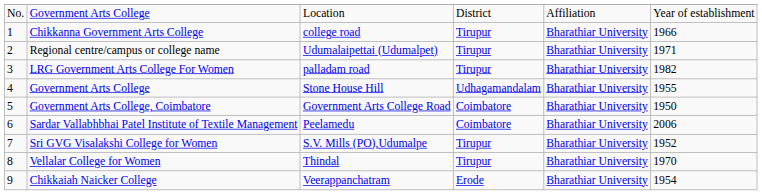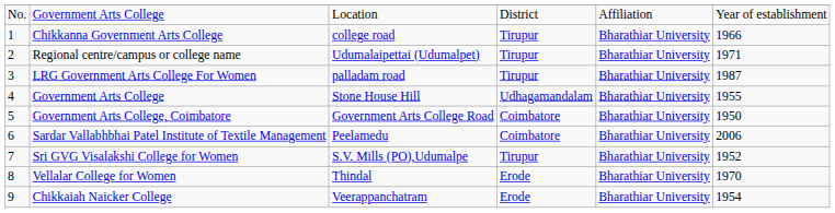 <table class="wikitable sortable">
 <tr>
 </tr>
 <tr>
 <td>No.</td>
 <td><a href='#'>Government Arts College</a></td>
 <td>Location</td>
 <td>District</td>
 <td>Affiliation</td>
 <td>Year of establishment</td>
 </tr>
 <tr>
 <td>1</td>
 <td><a href='#'>Chikkanna Government Arts College</a></td>
 <td><a href='#'>college road</a></td>
 <td><a href='#'>Tirupur</a></td>
 <td><a href='#'>Bharathiar University</a></td>
 <td>1966</td>
 </tr>
 <tr>
 <td>2</td>
 <td>Regional centre/campus or college name</td>
 <td><a href='#'>Udumalaipettai (Udumalpet)</a></td>
 <td><a href='#'>Tirupur</a></td>
 <td><a href='#'>Bharathiar University</a></td>
 <td>1971</td>
 </tr>
 <tr>
 <td>3</td>
 <td><a href='#'>LRG Government Arts College For Women</a></td>
 <td><a href='#'>palladam road</a></td>
 <td><a href='#'>Tirupur</a></td>
 <td><a href='#'>Bharathiar University</a></td>
-<td>1982</td>
+<td>1987</td>
 </tr>
 <tr>
 <td>4</td>
 <td><a href='#'>Government Arts College</a></td>
 <td><a href='#'>Stone House Hill</a></td>
 <td><a href='#'>Udhagamandalam</a></td>
 <td><a href='#'>Bharathiar University</a></td>
 <td>1955</td>
 </tr>
 <tr>
 <td>5</td>
 <td><a href='#'>Government Arts College, Coimbatore</a></td>
 <td><a href='#'>Government Arts College Road</a></td>
 <td><a href='#'>Coimbatore</a></td>
 <td><a href='#'>Bharathiar University</a></td>
 <td>1950</td>
 </tr>
 <tr>
 <td>6</td>
 <td><a href='#'>Sardar Vallabhbhai Patel Institute of Textile Management</a></td>
 <td><a href='#'>Peelamedu</a></td>
 <td><a href='#'>Coimbatore</a></td>
 <td><a href='#'>Bharathiar University</a></td>
 <td>2006</td>
 </tr>
 <tr>
 <td>7</td>
 <td><a href='#'>Sri GVG Visalakshi College for Women</a></td>
 <td><a href='#'>S.V. Mills (PO),Udumalpe</a></td>
 <td><a href='#'>Tirupur</a></td>
 <td><a href='#'>Bharathiar University</a></td>
 <td>1952</td>
 </tr>
 <tr>
 <td>8</td>
 <td><a href='#'>Vellalar College for Women</a></td>
 <td><a href='#'>Thindal</a></td>
-<td><a href='#'>Tirupur</a></td>
+<td><a href='#'>Erode</a></td>
 <td><a href='#'>Bharathiar University</a></td>
 <td>1970</td>
 </tr>
 <tr>
 <td>9</td>
 <td><a href='#'>Chikkaiah Naicker College</a></td>
 <td><a href='#'>Veerappanchatram</a></td>
 <td><a href='#'>Erode</a></td>
 <td><a href='#'>Bharathiar University</a></td>
 <td>1954</td>
 </tr>
 </table>
